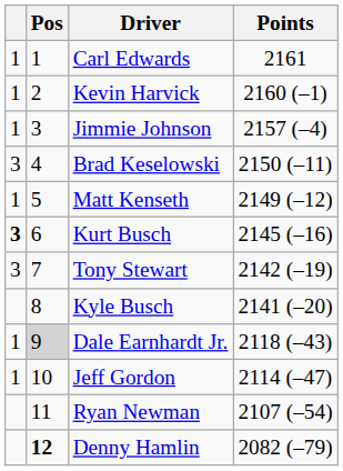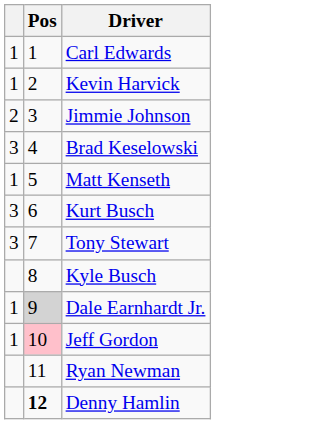 <table class="sortable wikitable " style="font-size: 95%;">
 <tr>
 <th></th>
 <th>Pos</th>
 <th>Driver</th>
-<th>Points</th>
 </tr>
 <tr>
 <td align="left"> 1</td>
 <td>1</td>
 <td><a href='#'>Carl Edwards</a></td>
-<td style="text-align:center;">2161</td>
 </tr>
 <tr>
 <td align="left"> 1</td>
 <td>2</td>
 <td><a href='#'>Kevin Harvick</a></td>
-<td style="text-align:center;">2160 (–1)</td>
 </tr>
 <tr>
-<td align="left"> 1</td>
+<td align="left"> 2</td>
 <td>3</td>
 <td><a href='#'>Jimmie Johnson</a></td>
-<td style="text-align:center;">2157 (–4)</td>
 </tr>
 <tr>
 <td align="left"> 3</td>
 <td>4</td>
 <td><a href='#'>Brad Keselowski</a></td>
-<td style="text-align:center;">2150 (–11)</td>
 </tr>
 <tr>
 <td align="left"> 1</td>
 <td>5</td>
 <td><a href='#'>Matt Kenseth</a></td>
-<td style="text-align:center;">2149 (–12)</td>
 </tr>
 <tr>
-<td align="left"><strong> 3</strong></td>
+<td align="left"> 3</td>
 <td>6</td>
 <td><a href='#'>Kurt Busch</a></td>
-<td style="text-align:center;">2145 (–16)</td>
 </tr>
 <tr>
 <td align="left"> 3</td>
 <td>7</td>
 <td><a href='#'>Tony Stewart</a></td>
-<td style="text-align:center;">2142 (–19)</td>
 </tr>
 <tr>
 <td align="left"></td>
 <td>8</td>
 <td><a href='#'>Kyle Busch</a></td>
-<td style="text-align:center;">2141 (–20)</td>
 </tr>
 <tr>
 <td align="left"> 1</td>
 <td style="background: lightgrey;">9</td>
 <td><a href='#'>Dale Earnhardt Jr.</a></td>
-<td style="text-align:center;">2118 (–43)</td>
 </tr>
 <tr>
 <td align="left"> 1</td>
-<td>10</td>
+<td style="background: pink;">10</td>
 <td><a href='#'>Jeff Gordon</a></td>
-<td style="text-align:center;">2114 (–47)</td>
 </tr>
 <tr>
 <td align="left"></td>
 <td>11</td>
 <td><a href='#'>Ryan Newman</a></td>
-<td style="text-align:center;">2107 (–54)</td>
 </tr>
 <tr>
 <td align="left"></td>
 <td><strong>12</strong></td>
 <td><a href='#'>Denny Hamlin</a></td>
-<td style="text-align:center;">2082 (–79)</td>
 </tr>
 </table>
